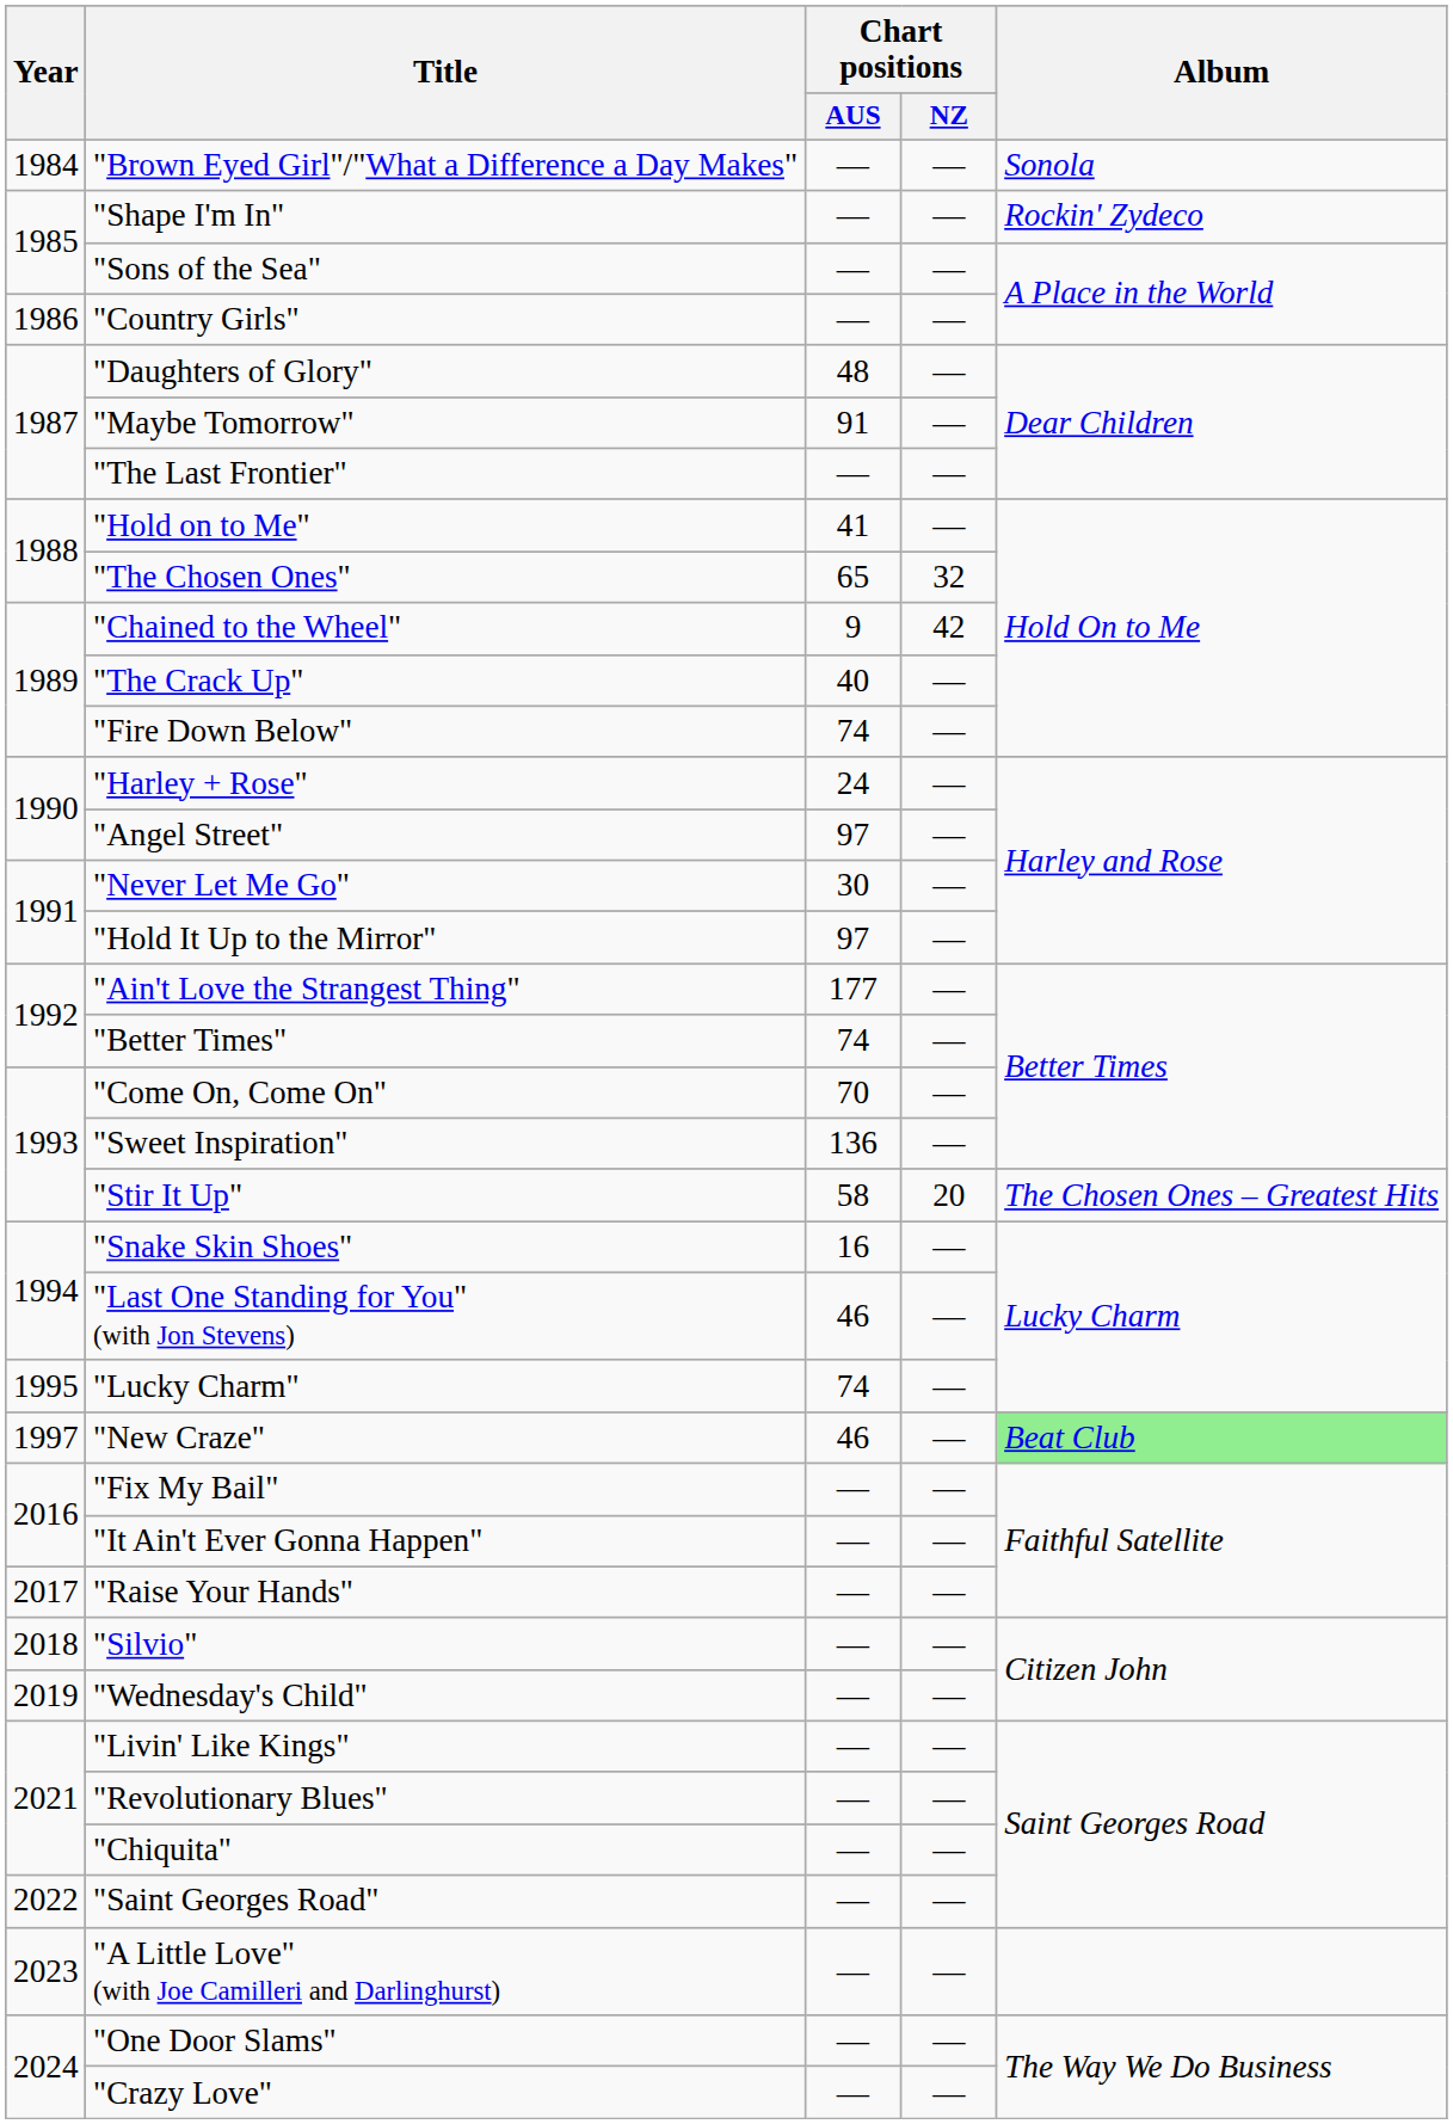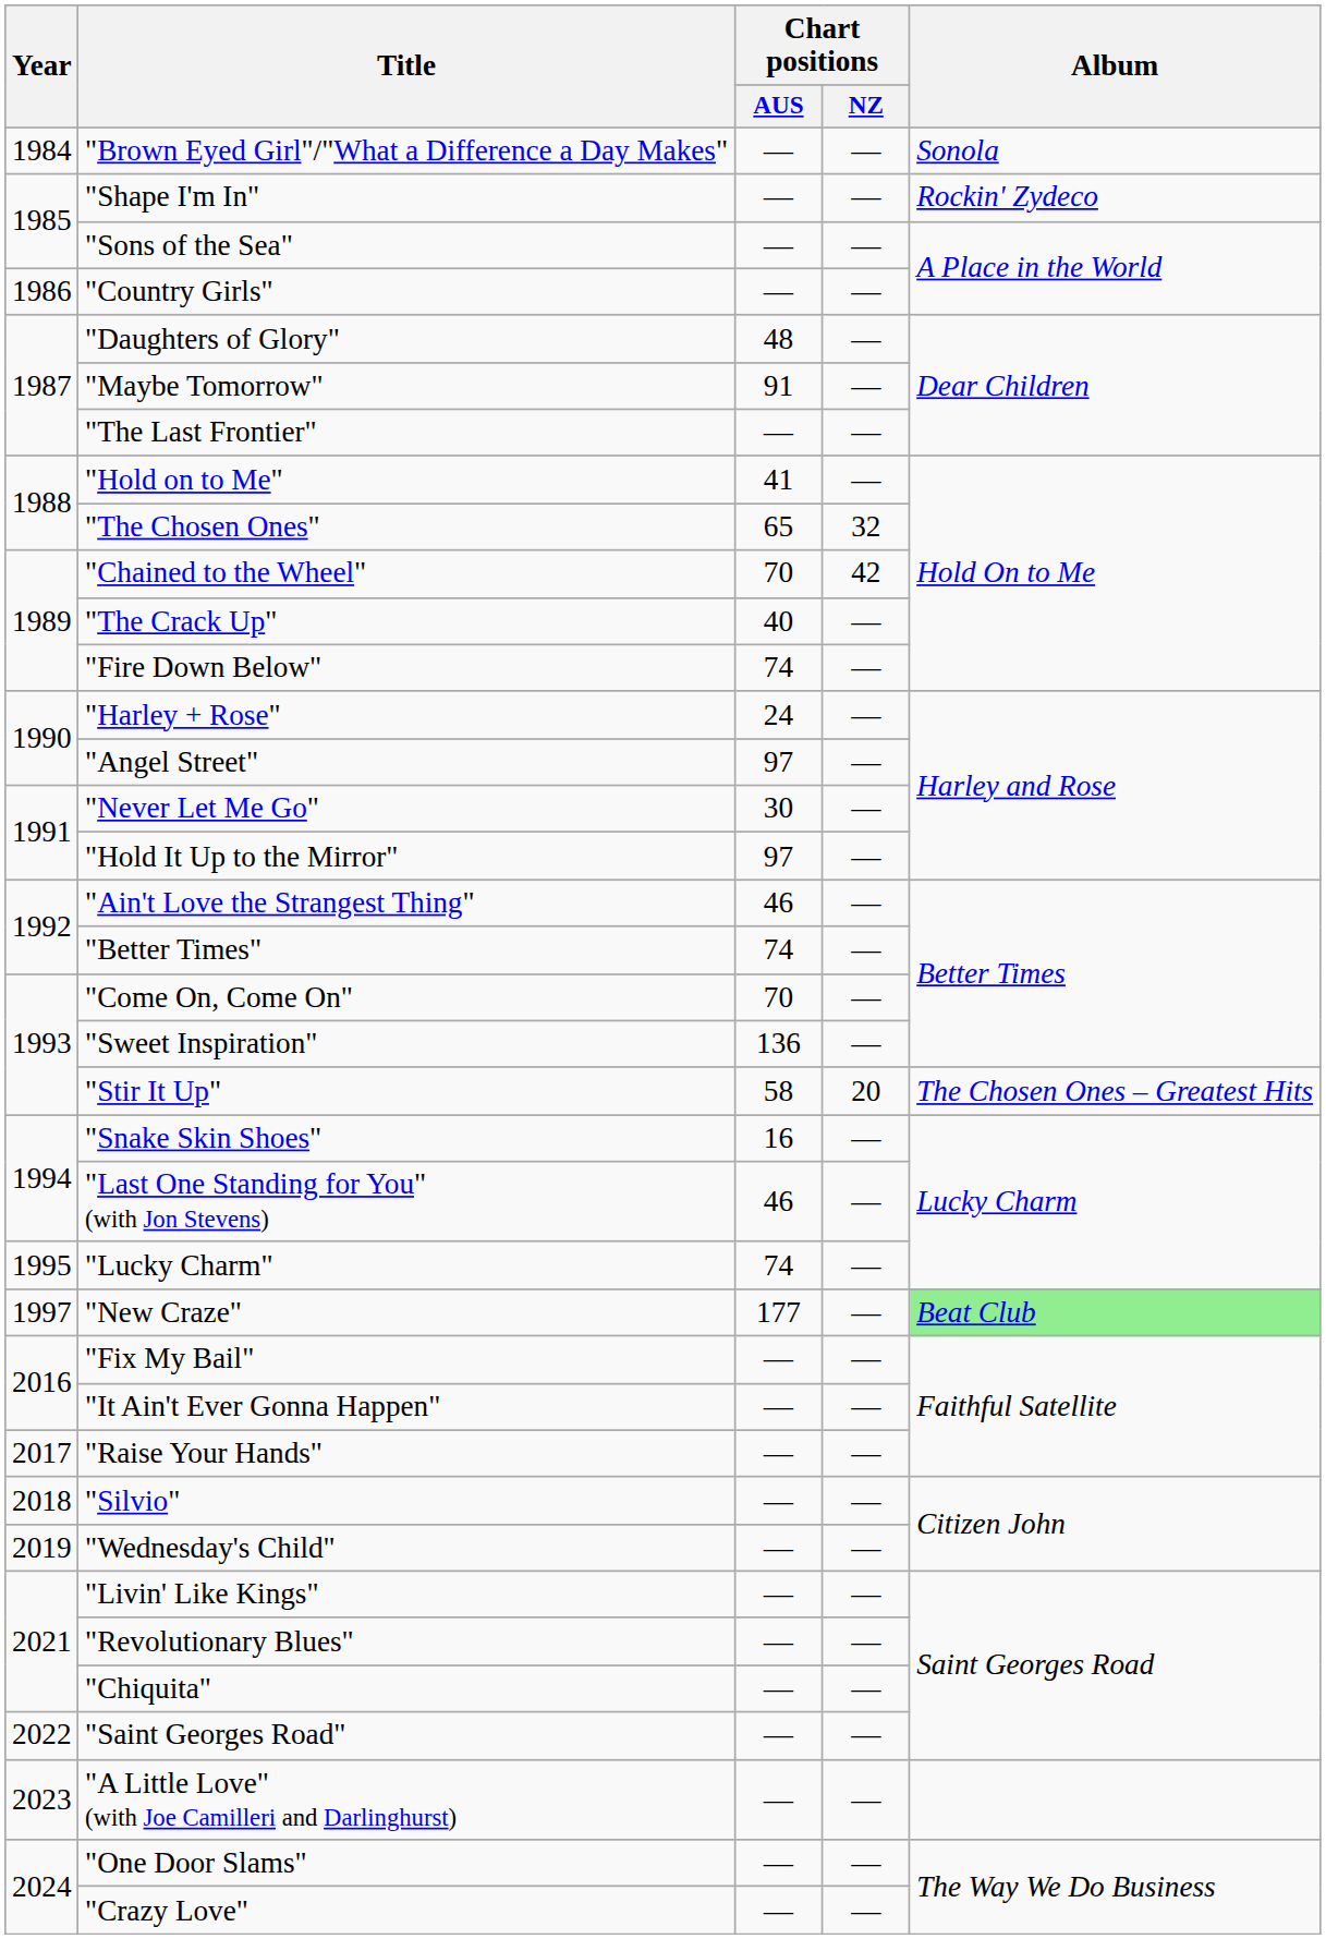 <table class="wikitable">
 <tr>
 <th scope="col" rowspan="2">Year</th>
 <th scope="col" rowspan="2">Title</th>
 <th scope="col" colspan="2">Chart positions</th>
 <th scope="col" rowspan="2">Album</th>
 </tr>
 <tr>
 <th style="width:3em;font-size:85%"><a href='#'>AUS</a><br></th>
 <th style="width:3em;font-size:85%"><a href='#'>NZ</a><br></th>
 </tr>
 <tr>
 <td>1984</td>
 <td>"<a href='#'>Brown Eyed Girl</a>"/"<a href='#'>What a Difference a Day Makes</a>"</td>
 <td align="center">—</td>
 <td align="center">—</td>
 <td><em><a href='#'>Sonola</a></em></td>
 </tr>
 <tr>
 <td rowspan=2>1985</td>
 <td>"Shape I'm In"</td>
 <td align="center">—</td>
 <td align="center">—</td>
 <td><em><a href='#'>Rockin' Zydeco</a></em></td>
 </tr>
 <tr>
 <td>"Sons of the Sea"</td>
 <td align="center">—</td>
 <td align="center">—</td>
 <td align="left" rowspan="2"><em><a href='#'>A Place in the World</a></em></td>
 </tr>
 <tr>
 <td>1986</td>
 <td>"Country Girls"</td>
 <td align="center">—</td>
 <td align="center">—</td>
 </tr>
 <tr>
 <td rowspan=3>1987</td>
 <td>"Daughters of Glory"</td>
 <td align="center">48</td>
 <td align="center">—</td>
 <td align="left" rowspan="3"><em><a href='#'>Dear Children</a></em></td>
 </tr>
 <tr>
 <td>"Maybe Tomorrow"</td>
 <td align="center">91</td>
 <td align="center">—</td>
 </tr>
 <tr>
 <td>"The Last Frontier"</td>
 <td align="center">—</td>
 <td align="center">—</td>
 </tr>
 <tr>
 <td rowspan=2>1988</td>
 <td>"<a href='#'>Hold on to Me</a>"</td>
 <td align="center">41</td>
 <td align="center">—</td>
 <td align="left" rowspan="5"><em><a href='#'>Hold On to Me</a></em></td>
 </tr>
 <tr>
 <td>"<a href='#'>The Chosen Ones</a>"</td>
 <td align="center">65</td>
 <td align="center">32</td>
 </tr>
 <tr>
 <td rowspan=3>1989</td>
 <td>"<a href='#'>Chained to the Wheel</a>"</td>
-<td align="center">9</td>
+<td align="center">70</td>
 <td align="center">42</td>
 </tr>
 <tr>
 <td>"<a href='#'>The Crack Up</a>"</td>
 <td align="center">40</td>
 <td align="center">—</td>
 </tr>
 <tr>
 <td>"Fire Down Below"</td>
 <td align="center">74</td>
 <td align="center">—</td>
 </tr>
 <tr>
 <td rowspan=2>1990</td>
 <td>"<a href='#'>Harley + Rose</a>"</td>
 <td align="center">24</td>
 <td align="center">—</td>
 <td align="left" rowspan="4"><em><a href='#'>Harley and Rose</a></em></td>
 </tr>
 <tr>
 <td>"Angel Street"</td>
 <td align="center">97</td>
 <td align="center">—</td>
 </tr>
 <tr>
 <td rowspan=2>1991</td>
 <td>"<a href='#'>Never Let Me Go</a>"</td>
 <td align="center">30</td>
 <td align="center">—</td>
 </tr>
 <tr>
 <td>"Hold It Up to the Mirror"</td>
 <td align="center">97</td>
 <td align="center">—</td>
 </tr>
 <tr>
 <td rowspan=2>1992</td>
 <td>"<a href='#'>Ain't Love the Strangest Thing</a>"</td>
-<td align="center">177</td>
+<td align="center">46</td>
 <td align="center">—</td>
 <td align="left" rowspan="4"><em><a href='#'>Better Times</a></em></td>
 </tr>
 <tr>
 <td>"Better Times"</td>
 <td align="center">74</td>
 <td align="center">—</td>
 </tr>
 <tr>
 <td rowspan=3>1993</td>
 <td>"Come On, Come On"</td>
 <td align="center">70</td>
 <td align="center">—</td>
 </tr>
 <tr>
 <td>"Sweet Inspiration"</td>
 <td align="center">136</td>
 <td align="center">—</td>
 </tr>
 <tr>
 <td>"<a href='#'>Stir It Up</a>"</td>
 <td align="center">58</td>
 <td align="center">20</td>
 <td><em><a href='#'>The Chosen Ones – Greatest Hits</a></em></td>
 </tr>
 <tr>
 <td rowspan=2>1994</td>
 <td>"<a href='#'>Snake Skin Shoes</a>"</td>
 <td align="center">16</td>
 <td align="center">—</td>
 <td align="left" rowspan="3"><em><a href='#'>Lucky Charm</a></em></td>
 </tr>
 <tr>
 <td>"<a href='#'>Last One Standing for You</a>"<br><small>(with <a href='#'>Jon Stevens</a>)</small></td>
 <td align="center">46</td>
 <td align="center">—</td>
 </tr>
 <tr>
 <td>1995</td>
 <td>"Lucky Charm"</td>
 <td align="center">74</td>
 <td align="center">—</td>
 </tr>
 <tr>
 <td>1997</td>
 <td>"New Craze"</td>
-<td align="center">46</td>
+<td align="center">177</td>
 <td align="center">—</td>
 <td style="background: lightgreen;"><em><a href='#'>Beat Club</a></em></td>
 </tr>
 <tr>
 <td rowspan=2>2016</td>
 <td>"Fix My Bail"</td>
 <td align="center">—</td>
 <td align="center">—</td>
 <td rowspan=3><em>Faithful Satellite</em></td>
 </tr>
 <tr>
 <td>"It Ain't Ever Gonna Happen"</td>
 <td align="center">—</td>
 <td align="center">—</td>
 </tr>
 <tr>
 <td>2017</td>
 <td>"Raise Your Hands"</td>
 <td align="center">—</td>
 <td align="center">—</td>
 </tr>
 <tr>
 <td>2018</td>
 <td>"<a href='#'>Silvio</a>"</td>
 <td align="center">—</td>
 <td align="center">—</td>
 <td rowspan=2><em>Citizen John</em></td>
 </tr>
 <tr>
 <td>2019</td>
 <td>"Wednesday's Child"</td>
 <td align="center">—</td>
 <td align="center">—</td>
 </tr>
 <tr>
 <td rowspan=3>2021</td>
 <td>"Livin' Like Kings"</td>
 <td align="center">—</td>
 <td align="center">—</td>
 <td rowspan=4><em>Saint Georges Road</em></td>
 </tr>
 <tr>
 <td>"Revolutionary Blues"</td>
 <td align="center">—</td>
 <td align="center">—</td>
 </tr>
 <tr>
 <td>"Chiquita"</td>
 <td align="center">—</td>
 <td align="center">—</td>
 </tr>
 <tr>
 <td>2022</td>
 <td>"Saint Georges Road"</td>
 <td align="center">—</td>
 <td align="center">—</td>
 </tr>
 <tr>
 <td>2023</td>
 <td>"A Little Love"<br><small>(with <a href='#'>Joe Camilleri</a> and <a href='#'>Darlinghurst</a>)</small></td>
 <td align="center">—</td>
 <td align="center">—</td>
 <td></td>
 </tr>
 <tr>
 <td rowspan=2>2024</td>
 <td>"One Door Slams"</td>
 <td align="center">—</td>
 <td align="center">—</td>
 <td rowspan=2><em>The Way We Do Business</em></td>
 </tr>
 <tr>
 <td>"Crazy Love"</td>
 <td align="center">—</td>
 <td align="center">—</td>
 </tr>
 </table>
